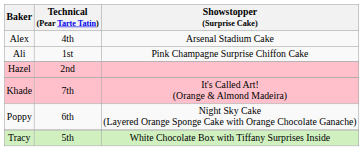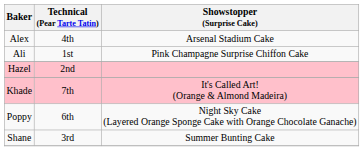 <table class="wikitable" style="text-align:center;">
 <tr>
 <th>Baker</th>
 <th>Technical<br><small>(Pear <a href='#'>Tarte Tatin</a>)</small></th>
 <th>Showstopper<br><small>(Surprise Cake)</small></th>
 </tr>
 <tr>
 <td>Alex</td>
 <td>4th</td>
 <td>Arsenal Stadium Cake</td>
 </tr>
 <tr>
 <td>Ali</td>
 <td>1st</td>
 <td>Pink Champagne Surprise Chiffon Cake</td>
 </tr>
 <tr>
 </tr>
 <tr style="background:pink;">
 <td>Hazel</td>
 <td>2nd</td>
 <td></td>
 </tr>
 <tr>
 </tr>
 <tr style="background:pink;">
 <td>Khade</td>
 <td>7th</td>
 <td>It's Called Art!<br>(Orange & Almond Madeira)</td>
 </tr>
 <tr>
 <td>Poppy</td>
 <td>6th</td>
 <td>Night Sky Cake<br>(Layered Orange Sponge Cake with Orange Chocolate Ganache)</td>
 </tr>
 <tr>
+<td>Shane</td>
+<td>3rd</td>
+<td>Summer Bunting Cake</td>
 </tr>
-<tr style="background:#d0f0c0">
-<td>Tracy</td>
-<td>5th</td>
-<td>White Chocolate Box with Tiffany Surprises Inside</td>
+<tr>
 </tr>
 </table>
